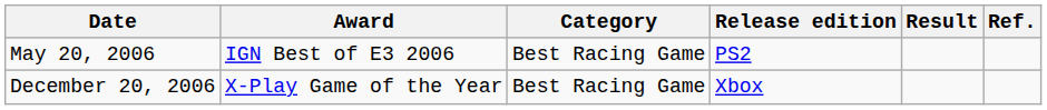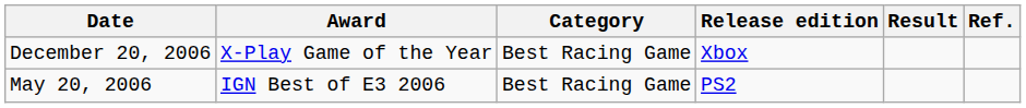 <table class="wikitable">
 <tr>
 <th>Date</th>
 <th>Award</th>
 <th>Category</th>
 <th>Release edition</th>
 <th>Result</th>
 <th>Ref.</th>
 </tr>
 <tr>
+<td>December 20, 2006</td>
+<td><a href='#'>X-Play</a> Game of the Year</td>
+<td>Best Racing Game</td>
+<td><a href='#'>Xbox</a></td>
+<td></td>
+<td></td>
+</tr>
+<tr>
 <td>May 20, 2006</td>
 <td><a href='#'>IGN</a> Best of E3 2006</td>
 <td>Best Racing Game</td>
 <td><a href='#'>PS2</a></td>
 <td></td>
 <td></td>
 </tr>
-<tr>
-<td>December 20, 2006</td>
-<td><a href='#'>X-Play</a> Game of the Year</td>
-<td>Best Racing Game</td>
-<td><a href='#'>Xbox</a></td>
-<td></td>
-<td></td>
-</tr>
 </table>
